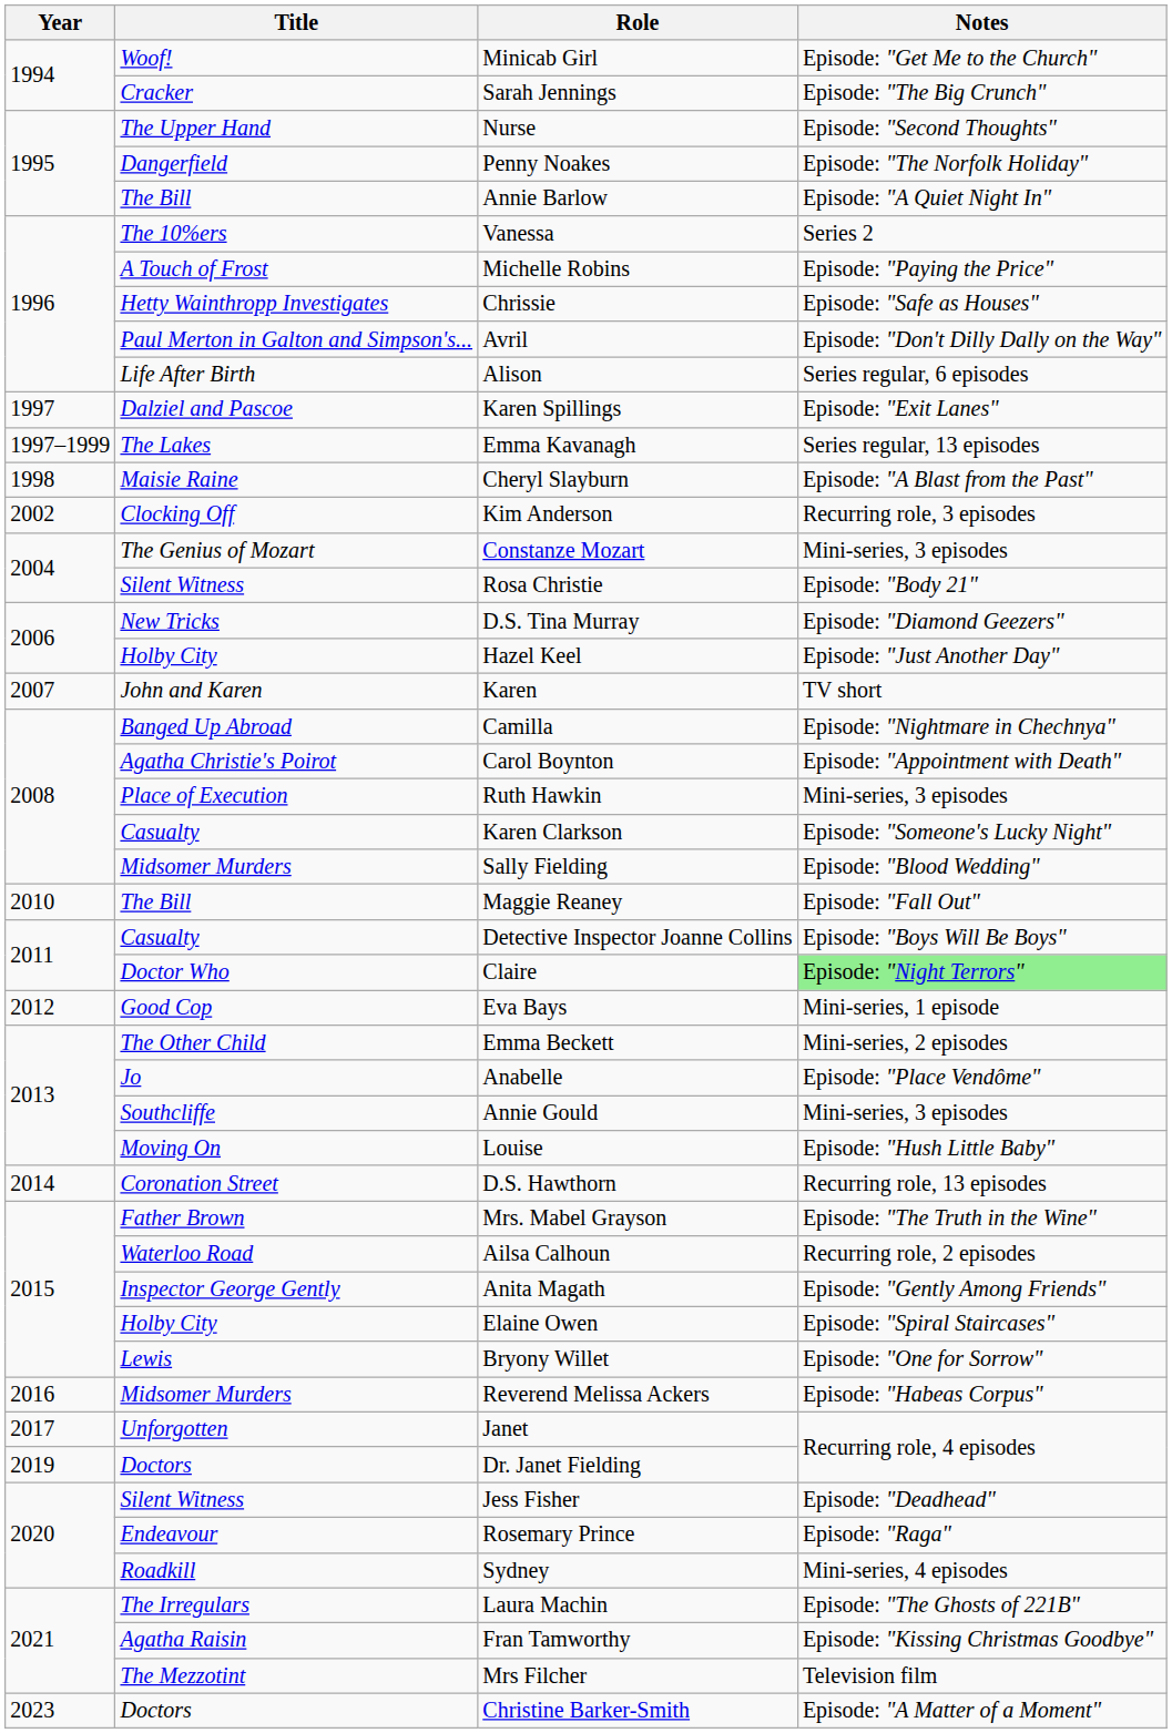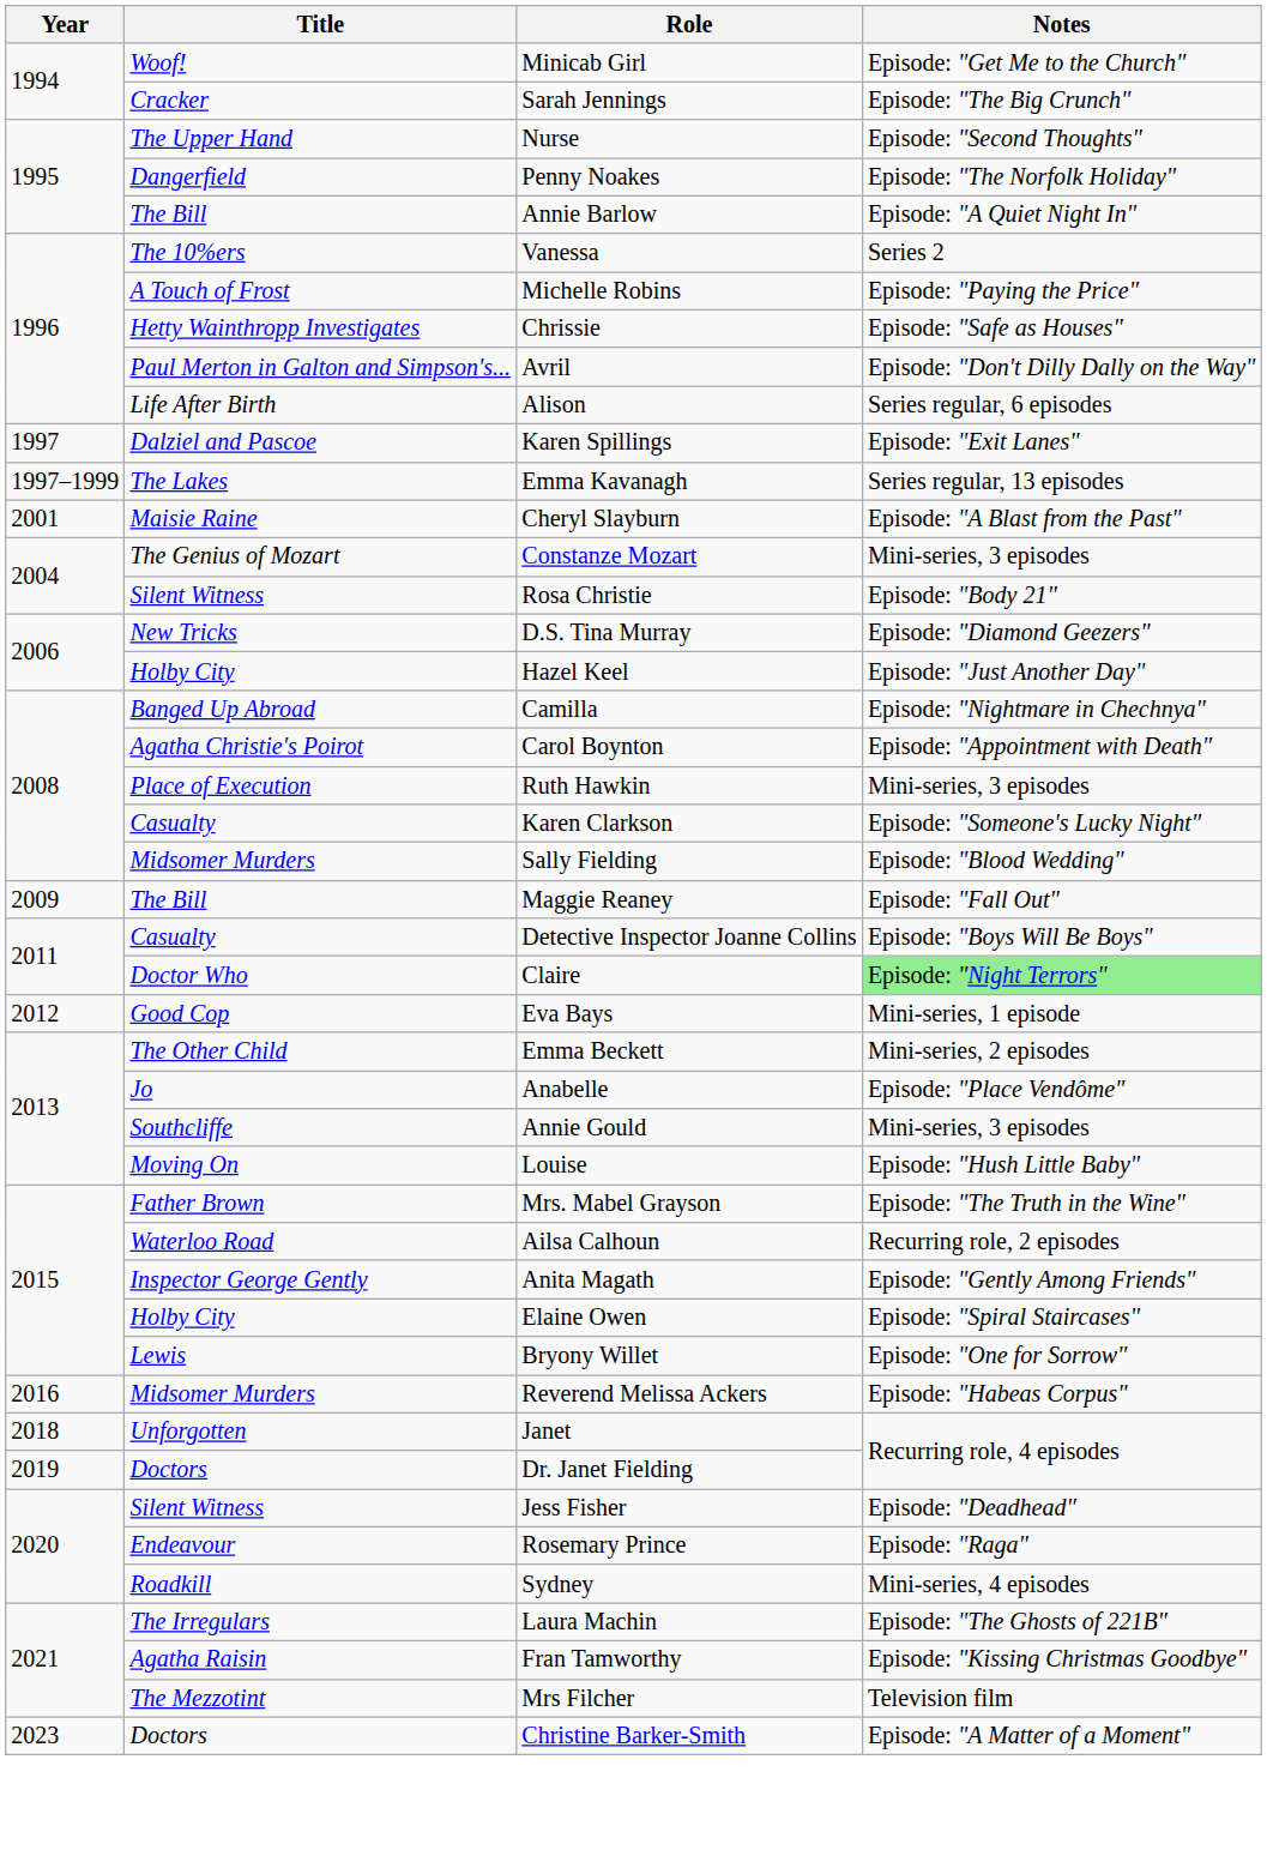 <table class="wikitable sortable">
 <tr>
 <th>Year</th>
 <th>Title</th>
 <th>Role</th>
 <th class="unsortable">Notes</th>
 </tr>
 <tr>
 <td rowspan="2">1994</td>
 <td><em><a href='#'>Woof!</a></em></td>
 <td>Minicab Girl</td>
 <td>Episode: <em>"Get Me to the Church"</em></td>
 </tr>
 <tr>
 <td><em><a href='#'>Cracker</a></em></td>
 <td>Sarah Jennings</td>
 <td>Episode: <em>"The Big Crunch"</em></td>
 </tr>
 <tr>
 <td rowspan="3">1995</td>
 <td><em><a href='#'>The Upper Hand</a></em></td>
 <td>Nurse</td>
 <td>Episode: <em>"Second Thoughts"</em></td>
 </tr>
 <tr>
 <td><em><a href='#'>Dangerfield</a></em></td>
 <td>Penny Noakes</td>
 <td>Episode: <em>"The Norfolk Holiday"</em></td>
 </tr>
 <tr>
 <td><em><a href='#'>The Bill</a></em></td>
 <td>Annie Barlow</td>
 <td>Episode: <em>"A Quiet Night In"</em></td>
 </tr>
 <tr>
 <td rowspan="5">1996</td>
 <td><em><a href='#'>The 10%ers</a></em></td>
 <td>Vanessa</td>
 <td>Series 2</td>
 </tr>
 <tr>
 <td><em><a href='#'>A Touch of Frost</a></em></td>
 <td>Michelle Robins</td>
 <td>Episode: <em>"Paying the Price"</em></td>
 </tr>
 <tr>
 <td><em><a href='#'>Hetty Wainthropp Investigates</a></em></td>
 <td>Chrissie</td>
 <td>Episode: <em>"Safe as Houses"</em></td>
 </tr>
 <tr>
 <td><em><a href='#'>Paul Merton in Galton and Simpson's...</a></em></td>
 <td>Avril</td>
 <td>Episode: <em>"Don't Dilly Dally on the Way"</em></td>
 </tr>
 <tr>
 <td><em>Life After Birth</em></td>
 <td>Alison</td>
 <td>Series regular, 6 episodes</td>
 </tr>
 <tr>
 <td>1997</td>
 <td><em><a href='#'>Dalziel and Pascoe</a></em></td>
 <td>Karen Spillings</td>
 <td>Episode: <em>"Exit Lanes"</em></td>
 </tr>
 <tr>
 <td>1997–1999</td>
 <td><em><a href='#'>The Lakes</a></em></td>
 <td>Emma Kavanagh</td>
 <td>Series regular, 13 episodes</td>
 </tr>
 <tr>
-<td>1998</td>
+<td>2001</td>
 <td><em><a href='#'>Maisie Raine</a></em></td>
 <td>Cheryl Slayburn</td>
 <td>Episode: <em>"A Blast from the Past"</em></td>
-</tr>
-<tr>
-<td>2002</td>
-<td><em><a href='#'>Clocking Off</a></em></td>
-<td>Kim Anderson</td>
-<td>Recurring role, 3 episodes</td>
 </tr>
 <tr>
 <td rowspan="2">2004</td>
 <td><em>The Genius of Mozart</em></td>
 <td><a href='#'>Constanze Mozart</a></td>
 <td>Mini-series, 3 episodes</td>
 </tr>
 <tr>
 <td><em><a href='#'>Silent Witness</a></em></td>
 <td>Rosa Christie</td>
 <td>Episode: <em>"Body 21"</em></td>
 </tr>
 <tr>
 <td rowspan="2">2006</td>
 <td><em><a href='#'>New Tricks</a></em></td>
 <td>D.S. Tina Murray</td>
 <td>Episode: <em>"Diamond Geezers"</em></td>
 </tr>
 <tr>
 <td><em><a href='#'>Holby City</a></em></td>
 <td>Hazel Keel</td>
 <td>Episode: <em>"Just Another Day"</em></td>
-</tr>
-<tr>
-<td>2007</td>
-<td><em>John and Karen</em></td>
-<td>Karen</td>
-<td>TV short</td>
 </tr>
 <tr>
 <td rowspan="5">2008</td>
 <td><em><a href='#'>Banged Up Abroad</a></em></td>
 <td>Camilla</td>
 <td>Episode: <em>"Nightmare in Chechnya"</em></td>
 </tr>
 <tr>
 <td><em><a href='#'>Agatha Christie's Poirot</a></em></td>
 <td>Carol Boynton</td>
 <td>Episode: <em>"Appointment with Death"</em></td>
 </tr>
 <tr>
 <td><em><a href='#'>Place of Execution</a></em></td>
 <td>Ruth Hawkin</td>
 <td>Mini-series, 3 episodes</td>
 </tr>
 <tr>
 <td><em><a href='#'>Casualty</a></em></td>
 <td>Karen Clarkson</td>
 <td>Episode: <em>"Someone's Lucky Night"</em></td>
 </tr>
 <tr>
 <td><em><a href='#'>Midsomer Murders</a></em></td>
 <td>Sally Fielding</td>
 <td>Episode: <em>"Blood Wedding"</em></td>
 </tr>
 <tr>
-<td>2010</td>
+<td>2009</td>
 <td><em><a href='#'>The Bill</a></em></td>
 <td>Maggie Reaney</td>
 <td>Episode: <em>"Fall Out"</em></td>
 </tr>
 <tr>
 <td rowspan="2">2011</td>
 <td><em><a href='#'>Casualty</a></em></td>
 <td>Detective Inspector Joanne Collins</td>
 <td>Episode: <em>"Boys Will Be Boys"</em></td>
 </tr>
 <tr>
 <td><em><a href='#'>Doctor Who</a></em></td>
 <td>Claire</td>
 <td style="background: lightgreen;">Episode: <em>"<a href='#'>Night Terrors</a>"</em></td>
 </tr>
 <tr>
 <td>2012</td>
 <td><em><a href='#'>Good Cop</a></em></td>
 <td>Eva Bays</td>
 <td>Mini-series, 1 episode</td>
 </tr>
 <tr>
 <td rowspan="4">2013</td>
 <td><em><a href='#'>The Other Child</a></em></td>
 <td>Emma Beckett</td>
 <td>Mini-series, 2 episodes</td>
 </tr>
 <tr>
 <td><em><a href='#'>Jo</a></em></td>
 <td>Anabelle</td>
 <td>Episode: <em>"Place Vendôme"</em></td>
 </tr>
 <tr>
 <td><em><a href='#'>Southcliffe</a></em></td>
 <td>Annie Gould</td>
 <td>Mini-series, 3 episodes</td>
 </tr>
 <tr>
 <td><em><a href='#'>Moving On</a></em></td>
 <td>Louise</td>
 <td>Episode: <em>"Hush Little Baby"</em></td>
 </tr>
 <tr>
-<td>2014</td>
-<td><em><a href='#'>Coronation Street</a></em></td>
-<td>D.S. Hawthorn</td>
-<td>Recurring role, 13 episodes</td>
-</tr>
-<tr>
 <td rowspan="5">2015</td>
 <td><em><a href='#'>Father Brown</a></em></td>
 <td>Mrs. Mabel Grayson</td>
 <td>Episode: <em>"The Truth in the Wine"</em></td>
 </tr>
 <tr>
 <td><em><a href='#'>Waterloo Road</a></em></td>
 <td>Ailsa Calhoun</td>
 <td>Recurring role, 2 episodes</td>
 </tr>
 <tr>
 <td><em><a href='#'>Inspector George Gently</a></em></td>
 <td>Anita Magath</td>
 <td>Episode: <em>"Gently Among Friends"</em></td>
 </tr>
 <tr>
 <td><em><a href='#'>Holby City</a></em></td>
 <td>Elaine Owen</td>
 <td>Episode: <em>"Spiral Staircases"</em></td>
 </tr>
 <tr>
 <td><em><a href='#'>Lewis</a></em></td>
 <td>Bryony Willet</td>
 <td>Episode: <em>"One for Sorrow"</em></td>
 </tr>
 <tr>
 <td>2016</td>
 <td><em><a href='#'>Midsomer Murders</a></em></td>
 <td>Reverend Melissa Ackers</td>
 <td>Episode: <em>"Habeas Corpus"</em></td>
 </tr>
 <tr>
-<td>2017</td>
+<td>2018</td>
 <td><em><a href='#'>Unforgotten</a></em></td>
 <td>Janet</td>
 <td rowspan="2">Recurring role, 4 episodes</td>
 </tr>
 <tr>
 <td>2019</td>
 <td><em><a href='#'>Doctors</a></em></td>
 <td>Dr. Janet Fielding</td>
 </tr>
 <tr>
 <td rowspan="3">2020</td>
 <td><em><a href='#'>Silent Witness</a></em></td>
 <td>Jess Fisher</td>
 <td>Episode: <em>"Deadhead"</em></td>
 </tr>
 <tr>
 <td><em><a href='#'>Endeavour</a></em></td>
 <td>Rosemary Prince</td>
 <td>Episode: <em>"Raga"</em></td>
 </tr>
 <tr>
 <td><em><a href='#'>Roadkill</a></em></td>
 <td>Sydney</td>
 <td>Mini-series, 4 episodes</td>
 </tr>
 <tr>
 <td rowspan="3">2021</td>
 <td><em><a href='#'>The Irregulars</a></em></td>
 <td>Laura Machin</td>
 <td>Episode: <em>"The Ghosts of 221B"</em></td>
 </tr>
 <tr>
 <td><em><a href='#'>Agatha Raisin</a></em></td>
 <td>Fran Tamworthy</td>
 <td>Episode: <em>"Kissing Christmas Goodbye"</em></td>
 </tr>
 <tr>
 <td><em><a href='#'> The Mezzotint</a></em></td>
 <td>Mrs Filcher</td>
 <td>Television film</td>
 </tr>
 <tr>
 <td>2023</td>
 <td><em>Doctors</em></td>
 <td><a href='#'>Christine Barker-Smith</a></td>
 <td>Episode: <em>"A Matter of a Moment"</em></td>
 </tr>
 </table>
